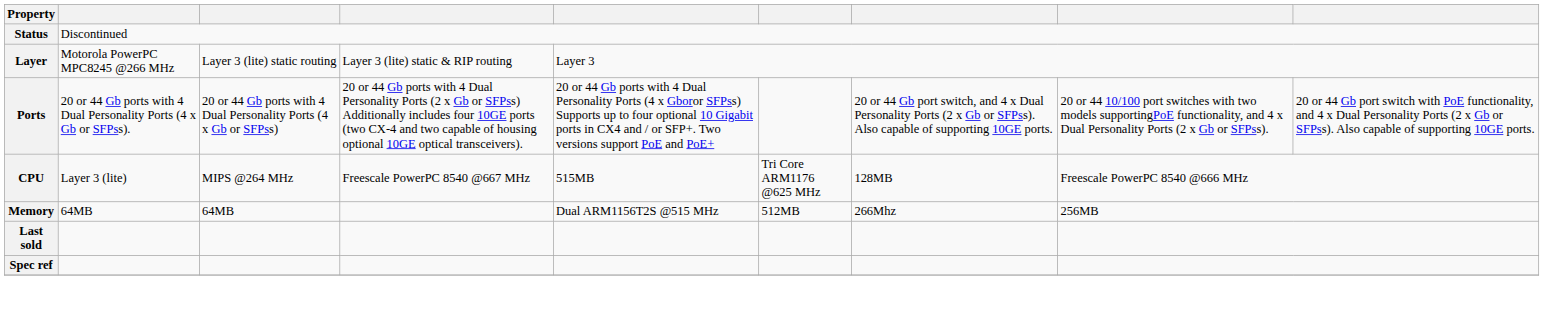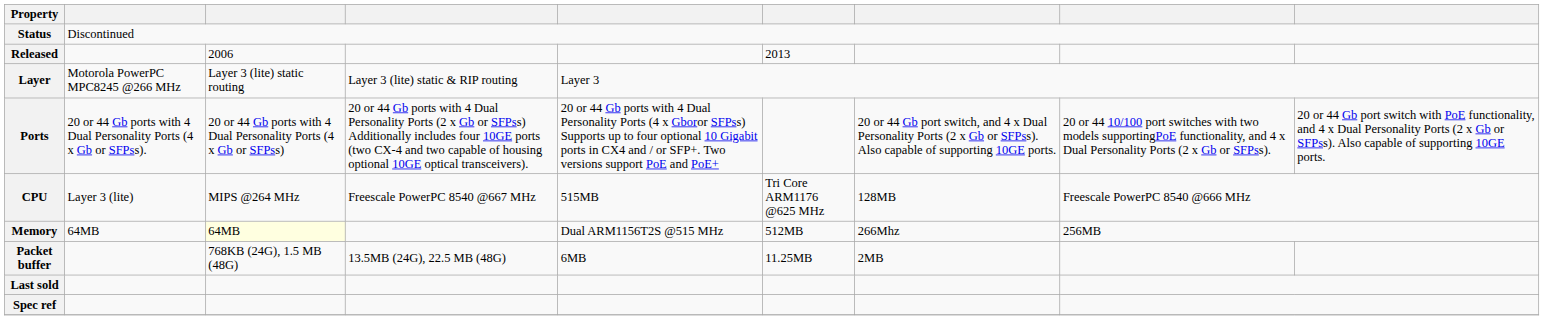 <table class="wikitable">
 <tr>
 <th>Property</th>
 <th></th>
 <th></th>
 <th></th>
 <th></th>
 <th></th>
 <th></th>
 <th></th>
 <th></th>
 </tr>
 <tr>
 <th>Status</th>
 <td colspan=8>Discontinued</td>
+</tr>
+<tr>
+<th>Released</th>
+<td></td>
+<td>2006</td>
+<td></td>
+<td></td>
+<td>2013</td>
+<td></td>
+<td></td>
+<td></td>
 </tr>
 <tr>
 <th>Layer</th>
 <td>Motorola PowerPC MPC8245 @266 MHz</td>
 <td>Layer 3 (lite) static routing</td>
 <td>Layer 3 (lite) static & RIP routing</td>
 <td colspan=5>Layer 3</td>
 </tr>
 <tr>
 <th>Ports</th>
 <td>20 or 44 <a href='#'>Gb</a> ports with 4 Dual Personality Ports (4 x <a href='#'>Gb</a> or <a href='#'>SFPs</a>s).</td>
 <td>20 or 44 <a href='#'>Gb</a> ports with 4 Dual Personality Ports (4 x <a href='#'>Gb</a> or <a href='#'>SFPs</a>s)</td>
 <td>20 or 44 <a href='#'>Gb</a> ports with 4 Dual Personality Ports (2 x <a href='#'>Gb</a> or <a href='#'>SFPs</a>s)<br>Additionally includes four <a href='#'>10GE</a> ports (two CX-4 and two capable of housing optional <a href='#'>10GE</a> optical transceivers).</td>
 <td>20 or 44 <a href='#'>Gb</a> ports with 4 Dual Personality Ports (4 x <a href='#'>Gbor</a>or <a href='#'>SFPs</a>s)<br>Supports up to four optional <a href='#'>10 Gigabit</a> ports in CX4 and / or SFP+. Two versions support <a href='#'>PoE</a> and <a href='#'>PoE+</a></td>
 <td></td>
 <td>20 or 44 <a href='#'>Gb</a> port switch, and 4 x Dual Personality Ports (2 x <a href='#'>Gb</a> or <a href='#'>SFPs</a>s). Also capable of supporting <a href='#'>10GE</a> ports.</td>
 <td>20 or 44 <a href='#'>10/100</a> port switches with two models supporting<a href='#'>PoE</a> functionality, and 4 x Dual Personality Ports (2 x <a href='#'>Gb</a> or <a href='#'>SFPs</a>s).</td>
 <td>20 or 44 <a href='#'>Gb</a> port switch with <a href='#'>PoE</a> functionality, and 4 x Dual Personality Ports (2 x <a href='#'>Gb</a> or <a href='#'>SFPs</a>s). Also capable of supporting <a href='#'>10GE</a> ports.</td>
 </tr>
 <tr>
 <th>CPU</th>
 <td>Layer 3 (lite)</td>
 <td>MIPS @264 MHz</td>
 <td>Freescale PowerPC 8540 @667 MHz</td>
 <td>515MB</td>
 <td>Tri Core ARM1176 @625 MHz</td>
 <td>128MB</td>
 <td colspan=2>Freescale PowerPC 8540 @666 MHz</td>
 </tr>
 <tr>
 <th>Memory</th>
 <td>64MB</td>
-<td>64MB</td>
+<td style="background: lightyellow;">64MB</td>
 <td></td>
 <td>Dual ARM1156T2S @515 MHz</td>
 <td>512MB</td>
 <td>266Mhz</td>
 <td colspan=2>256MB</td>
+</tr>
+<tr>
+<th>Packet buffer</th>
+<td></td>
+<td>768KB (24G), 1.5 MB (48G)</td>
+<td>13.5MB (24G), 22.5 MB (48G)</td>
+<td>6MB</td>
+<td>11.25MB</td>
+<td>2MB</td>
+<td></td>
+<td></td>
 </tr>
 <tr>
 <th>Last sold</th>
 <td></td>
 <td></td>
 <td></td>
 <td></td>
 <td></td>
 <td></td>
 <td colspan=2></td>
 </tr>
 <tr>
 <th>Spec ref</th>
 <td></td>
 <td></td>
 <td></td>
 <td></td>
 <td></td>
 <td></td>
 <td colspan=2></td>
 </tr>
 <tr>
 </tr>
 </table>
